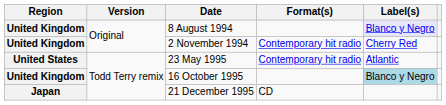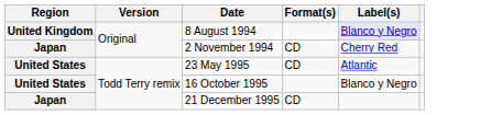 <table class="wikitable plainrowheaders">
 <tr>
 <th scope="col">Region</th>
 <th scope="col">Version</th>
 <th scope="col">Date</th>
 <th scope="col">Format(s)</th>
 <th scope="col">Label(s)</th>
 <th scope="col"></th>
 </tr>
 <tr>
 <th scope="row">United Kingdom</th>
 <td rowspan="2">Original</td>
 <td>8 August 1994</td>
 <td></td>
 <td style="background: lavender;"><a href='#'>Blanco y Negro</a></td>
 <td></td>
 </tr>
 <tr>
-<th scope="row">United Kingdom</th>
+<th scope="row">Japan</th>
 <td>2 November 1994</td>
-<td><a href='#'>Contemporary hit radio</a></td>
+<td>CD</td>
 <td><a href='#'>Cherry Red</a></td>
 <td></td>
 </tr>
 <tr>
 <th scope="row">United States</th>
 <td rowspan="3">Todd Terry remix</td>
 <td>23 May 1995</td>
-<td><a href='#'>Contemporary hit radio</a></td>
+<td>CD</td>
 <td><a href='#'>Atlantic</a></td>
 <td></td>
 </tr>
 <tr>
-<th scope="row">United Kingdom</th>
+<th scope="row">United States</th>
 <td>16 October 1995</td>
 <td></td>
-<td style="background: lightblue;">Blanco y Negro</td>
+<td>Blanco y Negro</td>
 <td></td>
 </tr>
 <tr>
 <th scope="row">Japan</th>
 <td>21 December 1995</td>
 <td>CD</td>
 <td></td>
 <td></td>
 </tr>
 </table>
